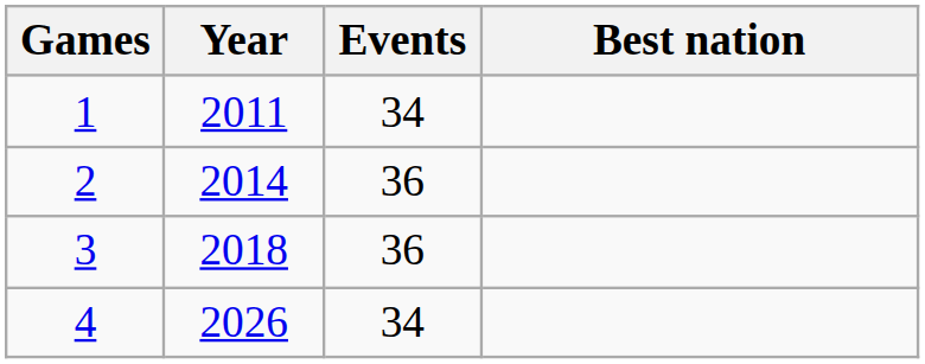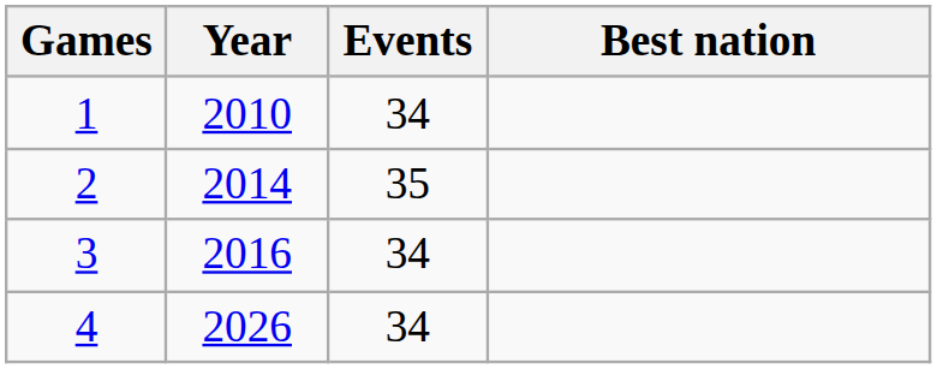 <table class=wikitable>
 <tr>
 <th width=50>Games</th>
 <th width=50>Year</th>
 <th width=50>Events</th>
 <th width=150>Best nation</th>
 </tr>
 <tr>
 <td align=center><a href='#'>1</a></td>
-<td align=center><a href='#'>2011</a></td>
+<td align=center><a href='#'>2010</a></td>
 <td align=center>34</td>
 <td></td>
 </tr>
 <tr>
 <td align=center><a href='#'>2</a></td>
 <td align=center><a href='#'>2014</a></td>
-<td align=center>36</td>
+<td align=center>35</td>
 <td></td>
 </tr>
 <tr>
 <td align=center><a href='#'>3</a></td>
-<td align=center><a href='#'>2018</a></td>
-<td align=center>36</td>
+<td align=center><a href='#'>2016</a></td>
+<td align=center>34</td>
 <td></td>
 </tr>
 <tr>
 <td align=center><a href='#'>4</a></td>
 <td align=center><a href='#'>2026</a></td>
 <td align=center>34</td>
 <td></td>
 </tr>
 </table>
